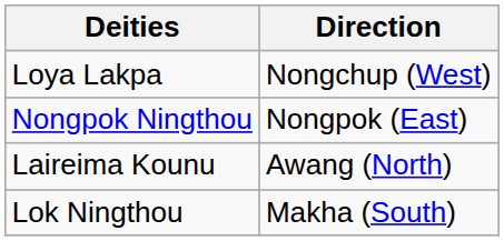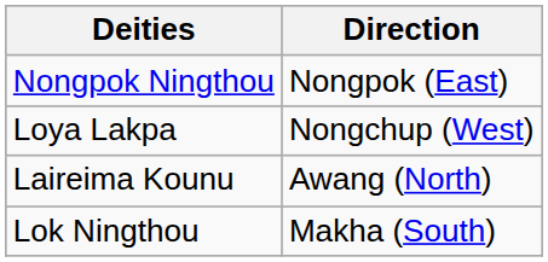 <table class="wikitable">
 <tr>
 <th>Deities</th>
 <th>Direction</th>
 </tr>
 <tr>
+<td><a href='#'>Nongpok Ningthou</a></td>
+<td>Nongpok (<a href='#'>East</a>)</td>
+</tr>
+<tr>
 <td>Loya Lakpa</td>
 <td>Nongchup (<a href='#'>West</a>)</td>
-</tr>
-<tr>
-<td><a href='#'>Nongpok Ningthou</a></td>
-<td>Nongpok (<a href='#'>East</a>)</td>
 </tr>
 <tr>
 <td>Laireima Kounu</td>
 <td>Awang (<a href='#'>North</a>)</td>
 </tr>
 <tr>
 <td>Lok Ningthou</td>
 <td>Makha (<a href='#'>South</a>)</td>
 </tr>
 </table>
